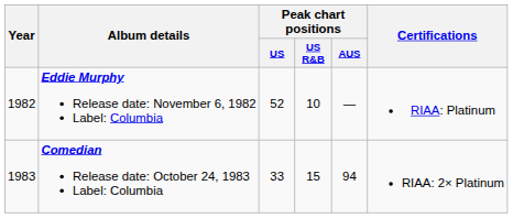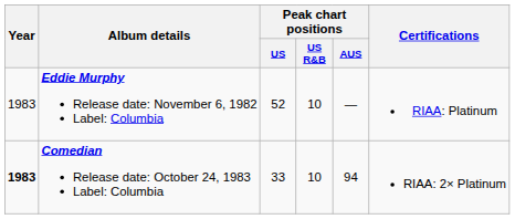 <table class="wikitable" style="text-align:center;">
 <tr>
 <th rowspan="2">Year</th>
 <th rowspan="2">Album details</th>
 <th colspan="3">Peak chart<br>positions</th>
 <th rowspan="2"><a href='#'>Certifications</a></th>
 </tr>
 <tr style="font-size:smaller;">
 <th style="width:40px;"><a href='#'>US</a><br></th>
 <th style="width:40px;"><a href='#'>US R&B</a><br></th>
 <th style="width:40px;"><a href='#'>AUS</a><br></th>
 </tr>
 <tr>
-<td>1982</td>
+<td>1983</td>
 <td style="text-align:left;"><strong><em><a href='#'>Eddie Murphy</a></em></strong><br><ul><li>Release date: November 6, 1982</li><li>Label: <a href='#'>Columbia</a></li></ul></td>
 <td>52</td>
 <td>10</td>
 <td>—</td>
 <td><br><ul><li><a href='#'>RIAA</a>: Platinum</li></ul></td>
 </tr>
 <tr>
-<td>1983</td>
+<td><strong>1983</strong></td>
 <td style="text-align:left;"><strong><em><a href='#'>Comedian</a></em></strong><br><ul><li>Release date: October 24, 1983</li><li>Label: Columbia</li></ul></td>
 <td>33</td>
-<td>15</td>
+<td>10</td>
 <td>94</td>
 <td><br><ul><li>RIAA: 2× Platinum</li></ul></td>
 </tr>
 </table>
